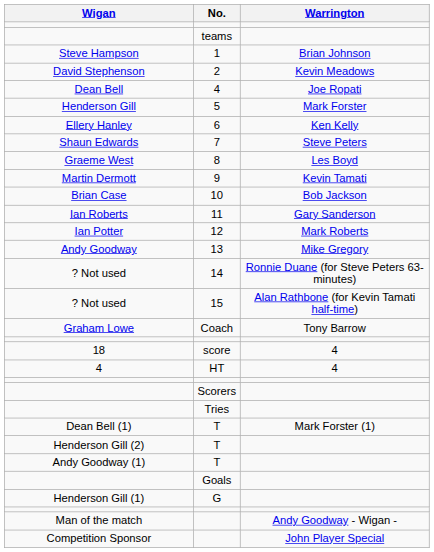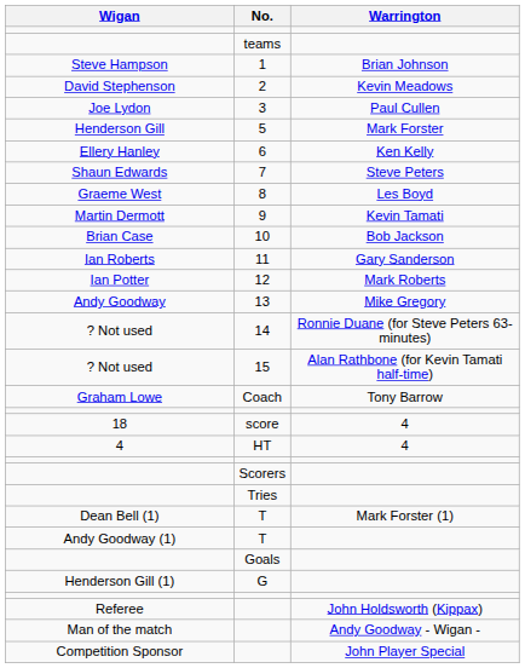 <table class="wikitable" style="text-align:center;">
 <tr>
 <th width=280 abbr=winner><a href='#'>Wigan</a></th>
 <th width=60 abbr="Number">No.</th>
 <th width=280 abbr=runner-up><a href='#'>Warrington</a></th>
 </tr>
 <tr>
 <td></td>
 <td></td>
 <td></td>
 </tr>
 <tr>
 <td></td>
 <td>teams</td>
 <td></td>
 </tr>
 <tr>
 <td><a href='#'>Steve Hampson</a></td>
 <td>1</td>
 <td><a href='#'>Brian Johnson</a></td>
 </tr>
 <tr>
 <td><a href='#'>David Stephenson</a></td>
 <td>2</td>
 <td><a href='#'>Kevin Meadows</a></td>
 </tr>
 <tr>
-<td><a href='#'>Dean Bell</a></td>
-<td>4</td>
-<td><a href='#'>Joe Ropati</a></td>
+<td><a href='#'>Joe Lydon</a></td>
+<td>3</td>
+<td><a href='#'>Paul Cullen</a></td>
 </tr>
 <tr>
 <td><a href='#'>Henderson Gill</a></td>
 <td>5</td>
 <td><a href='#'>Mark Forster</a></td>
 </tr>
 <tr>
 <td><a href='#'>Ellery Hanley</a></td>
 <td>6</td>
 <td><a href='#'>Ken Kelly</a></td>
 </tr>
 <tr>
 <td><a href='#'>Shaun Edwards</a></td>
 <td>7</td>
 <td><a href='#'>Steve Peters</a></td>
 </tr>
 <tr>
 <td><a href='#'>Graeme West</a></td>
 <td>8</td>
 <td><a href='#'>Les Boyd</a></td>
 </tr>
 <tr>
 <td><a href='#'>Martin Dermott</a></td>
 <td>9</td>
 <td><a href='#'>Kevin Tamati</a></td>
 </tr>
 <tr>
 <td><a href='#'>Brian Case</a></td>
 <td>10</td>
 <td><a href='#'>Bob Jackson</a></td>
 </tr>
 <tr>
 <td><a href='#'>Ian Roberts</a></td>
 <td>11</td>
 <td><a href='#'>Gary Sanderson</a></td>
 </tr>
 <tr>
 <td><a href='#'>Ian Potter</a></td>
 <td>12</td>
 <td><a href='#'>Mark Roberts</a></td>
 </tr>
 <tr>
 <td><a href='#'>Andy Goodway</a></td>
 <td>13</td>
 <td><a href='#'>Mike Gregory</a></td>
 </tr>
 <tr>
 <td>? Not used</td>
 <td>14</td>
 <td><a href='#'>Ronnie Duane</a> (for Steve Peters 63-minutes)</td>
 </tr>
 <tr>
 <td>? Not used</td>
 <td>15</td>
 <td><a href='#'>Alan Rathbone</a> (for Kevin Tamati <a href='#'>half-time</a>)</td>
 </tr>
 <tr>
 <td><a href='#'>Graham Lowe</a></td>
 <td>Coach</td>
 <td>Tony Barrow</td>
 </tr>
 <tr>
 <td></td>
 <td></td>
 <td></td>
 </tr>
 <tr>
 <td>18</td>
 <td>score</td>
 <td>4</td>
 </tr>
 <tr>
 <td>4</td>
 <td>HT</td>
 <td>4</td>
 </tr>
 <tr>
 <td></td>
 <td></td>
 <td></td>
 </tr>
 <tr>
 <td></td>
 <td>Scorers</td>
 <td></td>
 </tr>
 <tr>
 <td></td>
 <td>Tries</td>
 <td></td>
 </tr>
 <tr>
 <td>Dean Bell (1)</td>
 <td>T</td>
 <td>Mark Forster (1)</td>
 </tr>
 <tr>
-<td>Henderson Gill (2)</td>
-<td>T</td>
-<td></td>
-</tr>
-<tr>
 <td>Andy Goodway (1)</td>
 <td>T</td>
 <td></td>
 </tr>
 <tr>
 <td></td>
 <td>Goals</td>
 <td></td>
 </tr>
 <tr>
 <td>Henderson Gill (1)</td>
 <td>G</td>
 <td></td>
 </tr>
 <tr>
 <td></td>
 <td></td>
 <td></td>
 </tr>
 <tr>
+<td>Referee</td>
+<td></td>
+<td><a href='#'>John Holdsworth</a> (<a href='#'>Kippax</a>)</td>
+</tr>
+<tr>
 <td>Man of the match</td>
 <td></td>
 <td><a href='#'>Andy Goodway</a> - Wigan - </td>
 </tr>
 <tr>
 <td>Competition Sponsor</td>
 <td></td>
 <td><a href='#'>John Player Special</a></td>
 </tr>
 </table>
